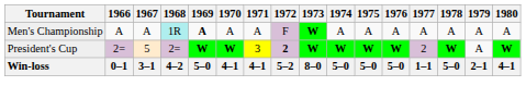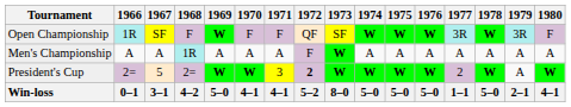 <table class=wikitable style=text-align:center>
 <tr>
 <th>Tournament</th>
 <th>1966</th>
 <th>1967</th>
 <th>1968</th>
 <th>1969</th>
 <th>1970</th>
 <th>1971</th>
 <th>1972</th>
 <th>1973</th>
 <th>1974</th>
 <th>1975</th>
 <th>1976</th>
 <th>1977</th>
 <th>1978</th>
 <th>1979</th>
 <th>1980</th>
 </tr>
 <tr>
+<td style="background:#efefef; text-align:left;">Open Championship</td>
+<td style="background:#afeeee;">1R</td>
+<td style="background:yellow;">SF</td>
+<td style="background:thistle;">F</td>
+<td bgcolor=lime><strong>W</strong></td>
+<td style="background:thistle;">F</td>
+<td style="background:thistle;">F</td>
+<td style="background:#ffebcd;">QF</td>
+<td style="background:yellow;">SF</td>
+<td bgcolor=lime><strong>W</strong></td>
+<td bgcolor=lime><strong>W</strong></td>
+<td bgcolor=lime><strong>W</strong></td>
+<td style="background:#afeeee;">3R</td>
+<td bgcolor=lime><strong>W</strong></td>
+<td style="background:#afeeee;">3R</td>
+<td style="background:thistle;">F</td>
+</tr>
+<tr>
 <td style="background:#efefef; text-align:left;">Men's Championship</td>
 <td>A</td>
 <td>A</td>
 <td style="background:#afeeee;">1R</td>
-<td><strong>A</strong></td>
+<td>A</td>
 <td>A</td>
 <td>A</td>
 <td style="background:thistle;">F</td>
 <td bgcolor=lime><strong>W</strong></td>
 <td>A</td>
 <td>A</td>
 <td>A</td>
 <td>A</td>
 <td>A</td>
 <td>A</td>
 <td>A</td>
 </tr>
 <tr>
 <td style="background:#efefef; text-align:left;">President's Cup</td>
 <td style="background:thistle;">2=</td>
 <td style="background:#ffebcd;">5</td>
 <td style="background:thistle;">2=</td>
 <td bgcolor=lime><strong>W</strong></td>
 <td bgcolor=lime><strong>W</strong></td>
 <td style="background:yellow;">3</td>
 <td style="background:thistle;"><strong>2</strong></td>
 <td bgcolor=lime><strong>W</strong></td>
 <td bgcolor=lime><strong>W</strong></td>
 <td bgcolor=lime><strong>W</strong></td>
 <td bgcolor=lime><strong>W</strong></td>
 <td style="background:thistle;">2</td>
 <td bgcolor=lime><strong>W</strong></td>
 <td>A</td>
 <td bgcolor=lime><strong>W</strong></td>
 </tr>
 <tr>
 <th style=text-align:left>Win-loss</th>
 <th>0–1</th>
 <th>3–1</th>
 <th>4–2</th>
 <th>5–0</th>
 <th>4–1</th>
 <th>4–1</th>
 <th>5–2</th>
 <th>8–0</th>
 <th>5–0</th>
 <th>5–0</th>
 <th>5–0</th>
 <th>1–1</th>
 <th>5–0</th>
 <th>2–1</th>
 <th>4–1</th>
 </tr>
 </table>
